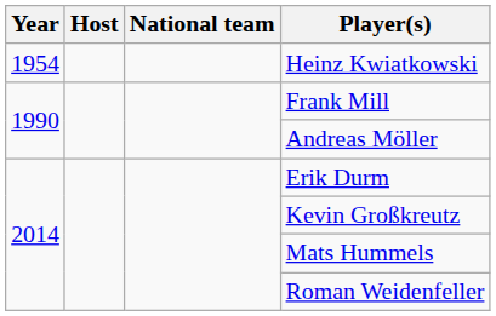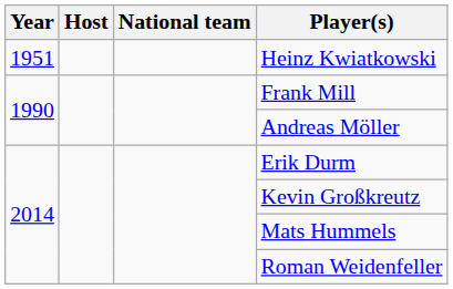 <table class="wikitable">
 <tr>
 <th Align=Left>Year</th>
 <th Align=Left>Host</th>
 <th Align=Left>National team</th>
 <th Align=Left>Player(s)</th>
 </tr>
 <tr>
-<td><a href='#'>1954</a></td>
+<td><a href='#'>1951</a></td>
 <td></td>
 <td></td>
 <td><a href='#'>Heinz Kwiatkowski</a></td>
 </tr>
 <tr>
 <td rowspan="2"><a href='#'>1990</a></td>
 <td rowspan="2"></td>
 <td rowspan="2"></td>
 <td><a href='#'>Frank Mill</a></td>
 </tr>
 <tr>
 <td><a href='#'>Andreas Möller</a></td>
 </tr>
 <tr>
 <td rowspan="4"><a href='#'>2014</a></td>
 <td rowspan="4"></td>
 <td rowspan="4"></td>
 <td><a href='#'>Erik Durm</a></td>
 </tr>
 <tr>
 <td><a href='#'>Kevin Großkreutz</a></td>
 </tr>
 <tr>
 <td><a href='#'>Mats Hummels</a></td>
 </tr>
 <tr>
 <td><a href='#'>Roman Weidenfeller</a></td>
 </tr>
 </table>
